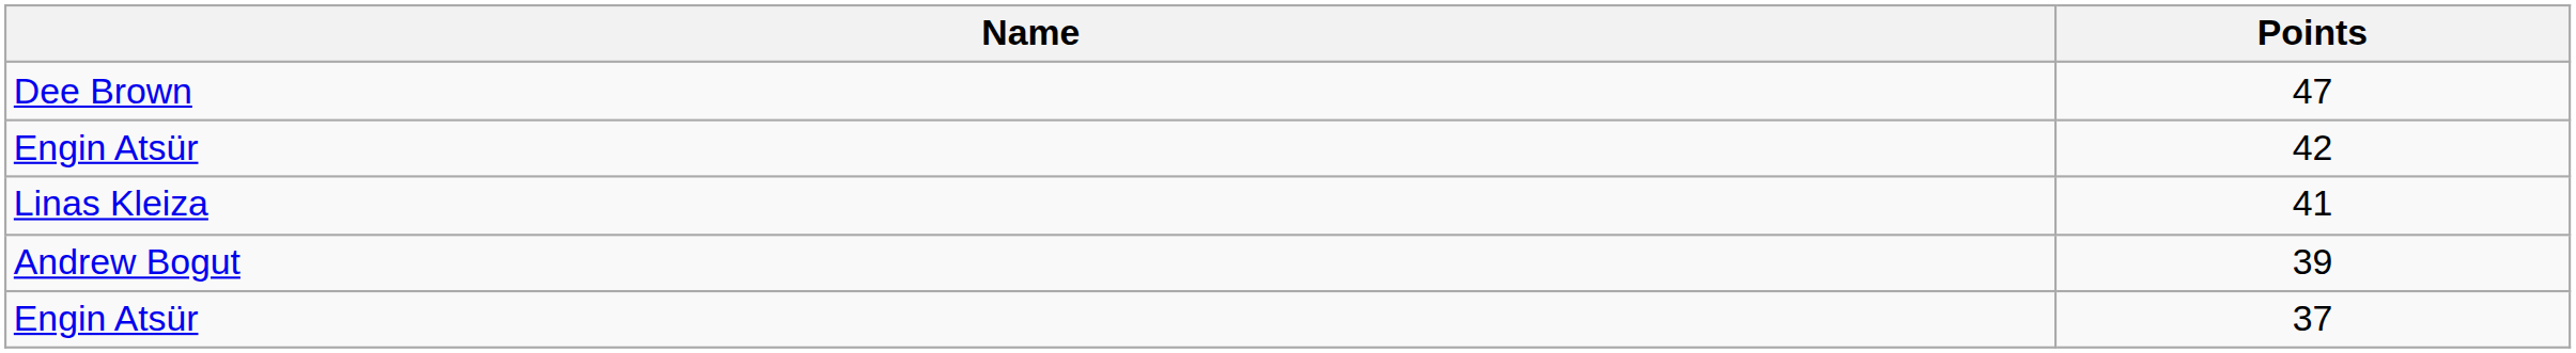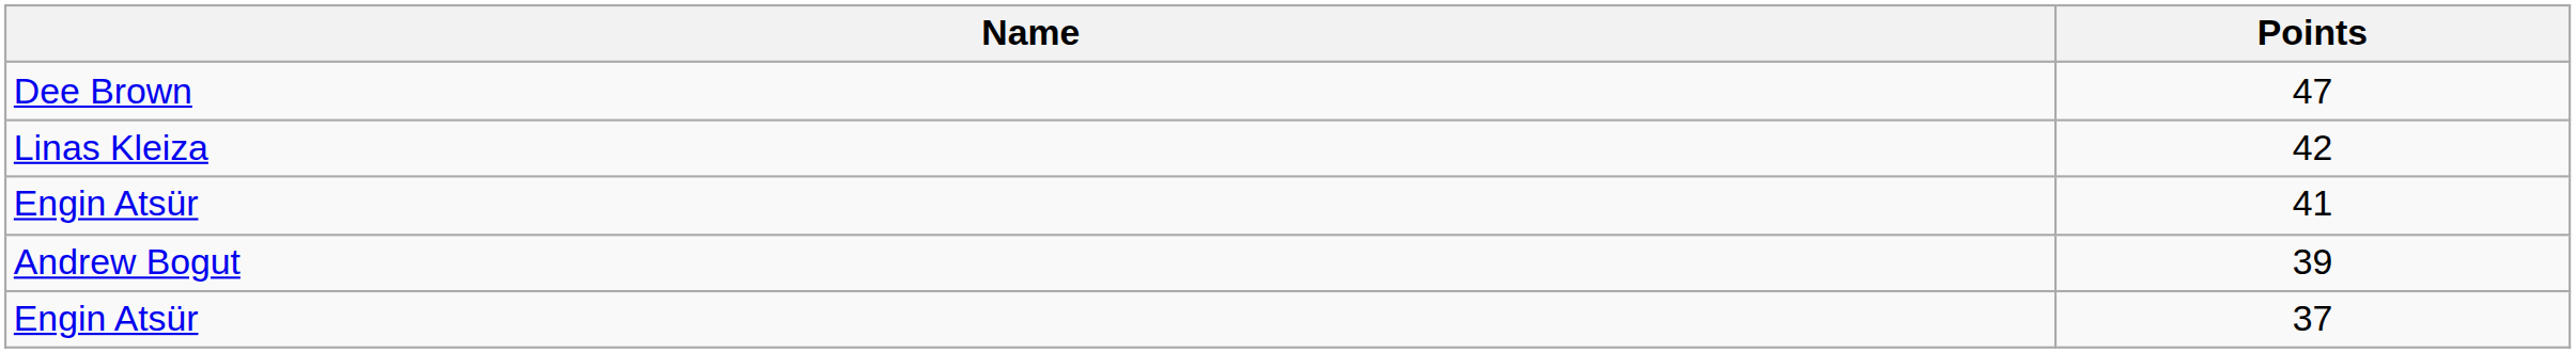 <table class=wikitable width="90%">
 <tr>
 <th width="80%">Name</th>
 <th width="20%">Points</th>
 </tr>
 <tr>
 <td> <a href='#'>Dee Brown</a></td>
 <td align=center>47</td>
 </tr>
 <tr>
-<td> <a href='#'>Engin Atsür</a></td>
+<td> <a href='#'>Linas Kleiza</a></td>
 <td align=center>42</td>
 </tr>
 <tr>
-<td> <a href='#'>Linas Kleiza</a></td>
+<td> <a href='#'>Engin Atsür</a></td>
 <td align=center>41</td>
 </tr>
 <tr>
 <td> <a href='#'>Andrew Bogut</a></td>
 <td align=center>39</td>
 </tr>
 <tr>
 <td> <a href='#'>Engin Atsür</a></td>
 <td align=center>37</td>
 </tr>
 </table>
